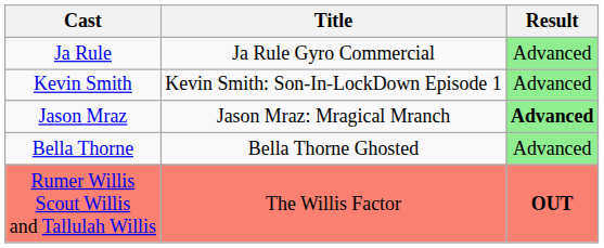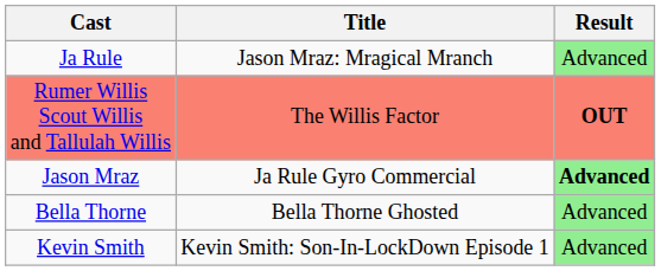 <table class="wikitable" style="font-size:90%;">
 <tr>
 <th>Cast</th>
 <th>Title</th>
 <th>Result</th>
 </tr>
 <tr align="center">
 <td><a href='#'>Ja Rule</a></td>
+<td>Jason Mraz: Mragical Mranch</td>
+<td style="background:lightgreen;">Advanced</td>
+</tr>
+<tr align="center" style="background:salmon;">
+<td><a href='#'>Rumer Willis</a> <br> <a href='#'>Scout Willis</a> <br> and <a href='#'>Tallulah Willis</a></td>
+<td>The Willis Factor</td>
+<td><strong>OUT</strong></td>
+</tr>
+<tr align="center">
+<td><a href='#'>Jason Mraz</a></td>
 <td>Ja Rule Gyro Commercial</td>
+<td style="background:lightgreen;"><strong>Advanced</strong></td>
+</tr>
+<tr align="center">
+<td><a href='#'>Bella Thorne</a></td>
+<td>Bella Thorne Ghosted</td>
 <td style="background:lightgreen;">Advanced</td>
 </tr>
 <tr align="center">
 <td><a href='#'>Kevin Smith</a></td>
 <td>Kevin Smith: Son-In-LockDown Episode 1</td>
 <td style="background:lightgreen;">Advanced</td>
 </tr>
-<tr align="center">
-<td><a href='#'>Jason Mraz</a></td>
-<td>Jason Mraz: Mragical Mranch</td>
-<td style="background:lightgreen;"><strong>Advanced</strong></td>
-</tr>
-<tr align="center">
-<td><a href='#'>Bella Thorne</a></td>
-<td>Bella Thorne Ghosted</td>
-<td style="background:lightgreen;">Advanced</td>
-</tr>
-<tr align="center" style="background:salmon;">
-<td><a href='#'>Rumer Willis</a> <br> <a href='#'>Scout Willis</a> <br> and <a href='#'>Tallulah Willis</a></td>
-<td>The Willis Factor</td>
-<td><strong>OUT</strong></td>
-</tr>
 </table>
